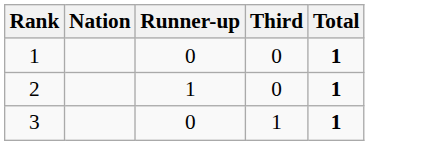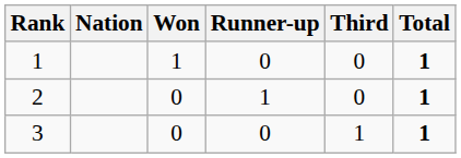 <table class="wikitable sortable" style="text-align: center;">
 <tr>
 <th>Rank</th>
 <th>Nation</th>
+<th>Won</th>
 <th>Runner-up</th>
 <th>Third</th>
 <th>Total</th>
 </tr>
 <tr>
 <td>1</td>
 <td align=left></td>
+<td>1</td>
 <td>0</td>
 <td>0</td>
 <td><strong>1</strong></td>
 </tr>
 <tr>
 <td>2</td>
 <td align=left></td>
+<td>0</td>
 <td>1</td>
 <td>0</td>
 <td><strong>1</strong></td>
 </tr>
 <tr>
 <td>3</td>
 <td align=left></td>
 <td>0</td>
+<td>0</td>
 <td>1</td>
 <td><strong>1</strong></td>
 </tr>
 </table>
